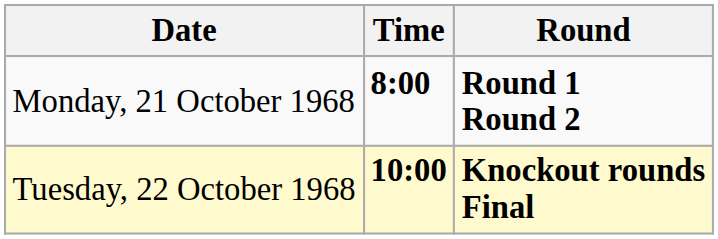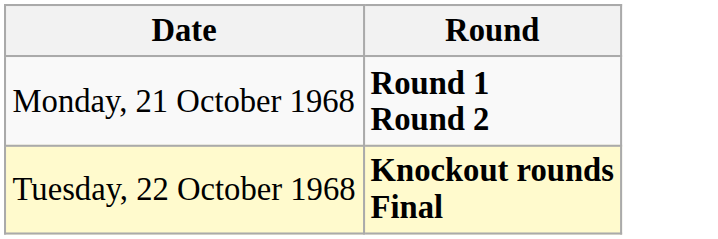 <table class="wikitable">
 <tr>
 <th>Date</th>
-<th>Time</th>
 <th>Round</th>
 </tr>
 <tr>
 <td>Monday, 21 October 1968</td>
-<td><strong>8:00</strong><br> </td>
 <td><strong>Round 1</strong><br><strong>Round 2</strong></td>
 </tr>
 <tr style=background:lemonchiffon>
 <td>Tuesday, 22 October 1968</td>
-<td><strong>10:00</strong><br> </td>
 <td><strong>Knockout rounds</strong><br><strong>Final</strong></td>
 </tr>
 </table>
